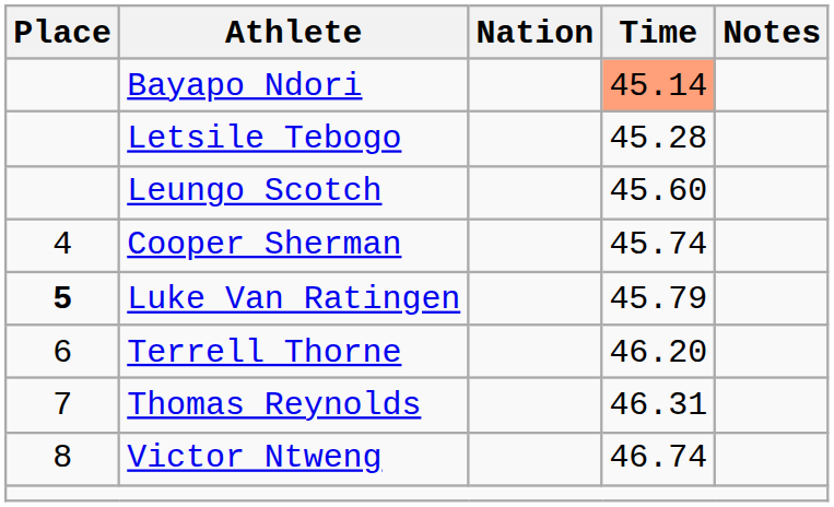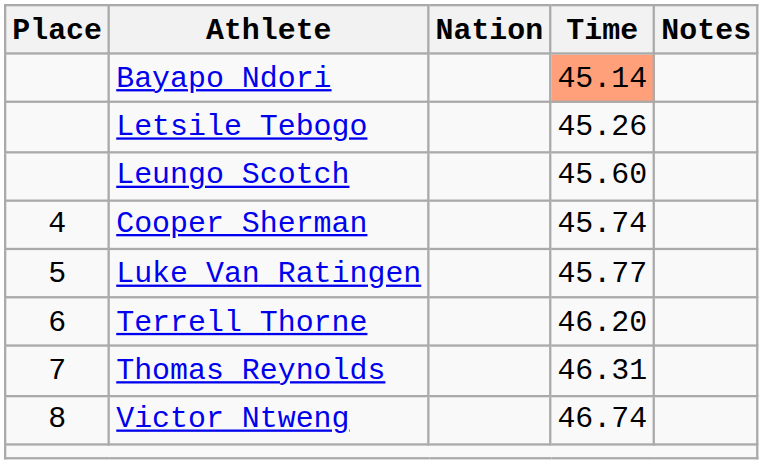 <table class="wikitable mw-datatable sortable" style="text-align:center;">
 <tr>
 <th scope="col">Place</th>
 <th scope="col">Athlete</th>
 <th scope="col">Nation</th>
 <th scope="col">Time</th>
 <th scope="col">Notes</th>
 </tr>
 <tr>
 <td></td>
 <td align="left"><a href='#'>Bayapo Ndori</a></td>
 <td align="left"></td>
 <td style="background: lightsalmon;">45.14</td>
 <td></td>
 </tr>
 <tr>
 <td></td>
 <td align="left"><a href='#'>Letsile Tebogo</a></td>
 <td align="left"></td>
-<td>45.28</td>
+<td>45.26</td>
 <td></td>
 </tr>
 <tr>
 <td></td>
 <td align="left"><a href='#'>Leungo Scotch</a></td>
 <td align="left"></td>
 <td>45.60</td>
 <td></td>
 </tr>
 <tr>
 <td>4</td>
 <td align="left"><a href='#'>Cooper Sherman</a></td>
 <td align="left"></td>
 <td>45.74</td>
 <td></td>
 </tr>
 <tr>
-<td><strong>5</strong></td>
+<td>5</td>
 <td align="left"><a href='#'>Luke Van Ratingen</a></td>
 <td align="left"></td>
-<td>45.79</td>
+<td>45.77</td>
 <td></td>
 </tr>
 <tr>
 <td>6</td>
 <td align="left"><a href='#'>Terrell Thorne</a></td>
 <td align="left"></td>
 <td>46.20</td>
 <td></td>
 </tr>
 <tr>
 <td>7</td>
 <td align="left"><a href='#'>Thomas Reynolds</a></td>
 <td align="left"></td>
 <td>46.31</td>
 <td></td>
 </tr>
 <tr>
 <td>8</td>
 <td align="left"><a href='#'>Victor Ntweng</a></td>
 <td align="left"></td>
 <td>46.74</td>
 <td></td>
 </tr>
 <tr class="sortbottom">
 <td colspan="5"></td>
 </tr>
 </table>
